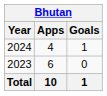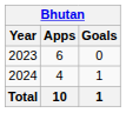 <table class="wikitable" style="text-align:center">
 <tr>
 <th colspan=3><a href='#'>Bhutan</a></th>
 </tr>
 <tr>
 <th>Year</th>
 <th>Apps</th>
 <th>Goals</th>
 </tr>
 <tr>
+<td>2023</td>
+<td>6</td>
+<td>0</td>
+</tr>
+<tr>
 <td>2024</td>
 <td>4</td>
 <td>1</td>
-</tr>
-<tr>
-<td>2023</td>
-<td>6</td>
-<td>0</td>
 </tr>
 <tr>
 <th>Total</th>
 <th>10</th>
 <th>1</th>
 </tr>
 </table>
